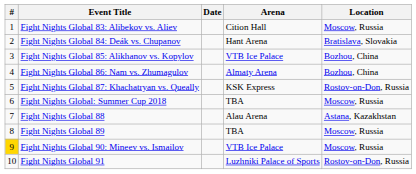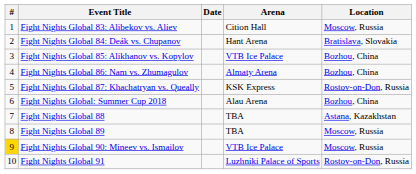 <table class="sortable wikitable succession-box" style="margin:1.0em auto; font-size:90%;">
 <tr>
 <th scope="col">#</th>
 <th scope="col">Event Title</th>
 <th scope="col">Date</th>
 <th scope="col">Arena</th>
 <th scope="col">Location</th>
 </tr>
 <tr>
 <td align=center>1</td>
 <td><a href='#'>Fight Nights Global 83: Alibekov vs. Aliev</a></td>
 <td></td>
 <td>Cition Hall</td>
 <td><a href='#'>Moscow</a>, Russia</td>
 </tr>
 <tr>
 <td align=center>2</td>
 <td><a href='#'>Fight Nights Global 84: Deák vs. Chupanov</a></td>
 <td></td>
 <td>Hant Arena</td>
 <td><a href='#'>Bratislava</a>, Slovakia</td>
 </tr>
 <tr>
 <td align=center>3</td>
 <td><a href='#'>Fight Nights Global 85: Alikhanov vs. Kopylov</a></td>
 <td></td>
 <td><a href='#'>VTB Ice Palace</a></td>
 <td><a href='#'>Bozhou</a>, China</td>
 </tr>
 <tr>
 <td align=center>4</td>
 <td><a href='#'>Fight Nights Global 86: Nam vs. Zhumagulov</a></td>
 <td></td>
 <td><a href='#'>Almaty Arena</a></td>
 <td><a href='#'>Bozhou</a>, China</td>
 </tr>
 <tr>
 <td align=center>5</td>
 <td><a href='#'>Fight Nights Global 87: Khachatryan vs. Queally</a></td>
 <td></td>
 <td>KSK Express</td>
 <td><a href='#'>Rostov-on-Don</a>, Russia</td>
 </tr>
 <tr>
 <td align=center>6</td>
 <td><a href='#'>Fight Nights Global: Summer Cup 2018</a></td>
 <td></td>
-<td>TBA</td>
-<td><a href='#'>Moscow</a>, Russia</td>
+<td>Alau Arena</td>
+<td><a href='#'>Bozhou</a>, China</td>
 </tr>
 <tr>
 <td align=center>7</td>
 <td><a href='#'>Fight Nights Global 88</a></td>
 <td></td>
-<td>Alau Arena</td>
+<td>TBA</td>
 <td><a href='#'>Astana</a>, Kazakhstan</td>
 </tr>
 <tr>
 <td align=center>8</td>
 <td><a href='#'>Fight Nights Global 89</a></td>
 <td></td>
 <td>TBA</td>
 <td><a href='#'>Moscow</a>, Russia</td>
 </tr>
 <tr>
 <td align=center style="background: gold;">9</td>
 <td><a href='#'>Fight Nights Global 90: Mineev vs. Ismailov</a></td>
 <td></td>
 <td><a href='#'>VTB Ice Palace</a></td>
 <td><a href='#'>Moscow</a>, Russia</td>
 </tr>
 <tr>
 <td align=center>10</td>
 <td><a href='#'>Fight Nights Global 91</a></td>
 <td></td>
 <td><a href='#'>Luzhniki Palace of Sports</a></td>
 <td><a href='#'>Rostov-on-Don</a>, Russia</td>
 </tr>
 </table>
